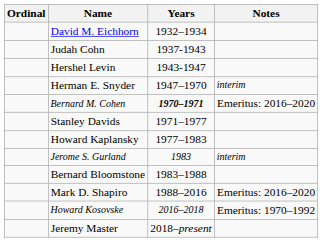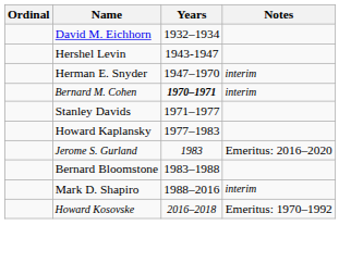 <table class="wikitable sortable" border="1">
 <tr style="white-space:nowrap;">
 <th>Ordinal</th>
 <th>Name</th>
 <th>Years</th>
 <th>Notes</th>
 </tr>
 <tr>
 <td align=center></td>
 <td><a href='#'>David M. Eichhorn</a></td>
 <td align=center>1932–1934</td>
-<td></td>
-</tr>
-<tr>
-<td align=center></td>
-<td>Judah Cohn</td>
-<td align=center>1937-1943</td>
 <td></td>
 </tr>
 <tr>
 <td align=center></td>
 <td>Hershel Levin</td>
 <td align=center>1943-1947</td>
 <td></td>
 </tr>
 <tr>
 <td align=center></td>
 <td>Herman E. Snyder</td>
 <td align=center>1947–1970</td>
 <td style="font-size:88%"><em>interim</em></td>
 </tr>
 <tr>
 <td align=center></td>
 <td style="font-size:88%"><em>Bernard M. Cohen</em></td>
 <td align=center style="font-size:88%"><strong><em>1970–1971</em></strong></td>
-<td>Emeritus: 2016–2020</td>
+<td style="font-size:88%"><em>interim</em></td>
 </tr>
 <tr>
 <td align=center></td>
 <td>Stanley Davids</td>
 <td align=center>1971–1977</td>
 <td></td>
 </tr>
 <tr>
 <td align=center></td>
 <td>Howard Kaplansky</td>
 <td align=center>1977–1983</td>
 <td></td>
 </tr>
 <tr>
 <td align=center></td>
 <td style="font-size:88%"><em>Jerome S. Gurland</em></td>
 <td align=center style="font-size:88%"><em>1983</em></td>
-<td style="font-size:88%"><em>interim</em></td>
+<td>Emeritus: 2016–2020</td>
 </tr>
 <tr>
 <td align=center></td>
 <td>Bernard Bloomstone</td>
 <td align=center>1983–1988</td>
 <td></td>
 </tr>
 <tr>
 <td align=center></td>
 <td>Mark D. Shapiro</td>
 <td align=center>1988–2016</td>
-<td>Emeritus: 2016–2020</td>
+<td style="font-size:88%"><em>interim</em></td>
 </tr>
 <tr>
 <td align=center></td>
 <td style="font-size:88%"><em>Howard Kosovske</em></td>
 <td align=center style="font-size:88%"><em>2016–2018</em></td>
 <td>Emeritus: 1970–1992</td>
 </tr>
-<tr>
-<td align=center></td>
-<td>Jeremy Master</td>
-<td align=center>2018–<em>present</em></td>
-<td></td>
-</tr>
 </table>
